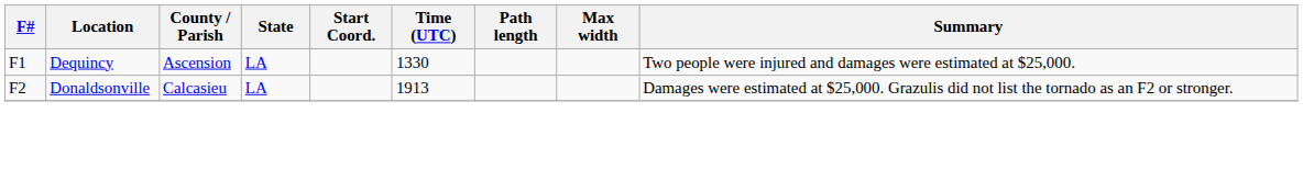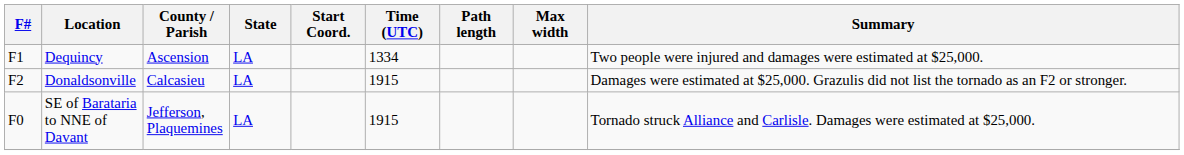 <table class="wikitable sortable" style="width:100%;">
 <tr>
 <th scope="col" style="width:3%; text-align:center;"><a href='#'>F#</a></th>
 <th scope="col" style="width:7%; text-align:center;" class="unsortable">Location</th>
 <th scope="col" style="width:6%; text-align:center;" class="unsortable">County / Parish</th>
 <th scope="col" style="width:5%; text-align:center;">State</th>
 <th scope="col" style="width:6%; text-align:center;">Start Coord.</th>
 <th scope="col" style="width:6%; text-align:center;">Time (<a href='#'>UTC</a>)</th>
 <th scope="col" style="width:6%; text-align:center;">Path length</th>
 <th scope="col" style="width:6%; text-align:center;">Max width</th>
 <th scope="col" class="unsortable" style="width:48%; text-align:center;">Summary</th>
 </tr>
 <tr>
 <td bgcolor=>F1</td>
 <td><a href='#'>Dequincy</a></td>
 <td><a href='#'>Ascension</a></td>
 <td><a href='#'>LA</a></td>
 <td></td>
-<td>1330</td>
+<td>1334</td>
 <td></td>
 <td></td>
 <td>Two people were injured and damages were estimated at $25,000.</td>
 </tr>
 <tr>
 <td bgcolor=>F2</td>
 <td><a href='#'>Donaldsonville</a></td>
 <td><a href='#'>Calcasieu</a></td>
 <td><a href='#'>LA</a></td>
 <td></td>
-<td>1913</td>
+<td>1915</td>
 <td></td>
 <td></td>
 <td>Damages were estimated at $25,000. Grazulis did not list the tornado as an F2 or stronger.</td>
 </tr>
 <tr>
+<td bgcolor=>F0</td>
+<td>SE of <a href='#'>Barataria</a> to NNE of <a href='#'>Davant</a></td>
+<td><a href='#'>Jefferson</a>, <a href='#'>Plaquemines</a></td>
+<td><a href='#'>LA</a></td>
+<td></td>
+<td>1915</td>
+<td></td>
+<td></td>
+<td>Tornado struck <a href='#'>Alliance</a> and <a href='#'>Carlisle</a>. Damages were estimated at $25,000.</td>
+</tr>
+<tr>
 </tr>
 </table>
